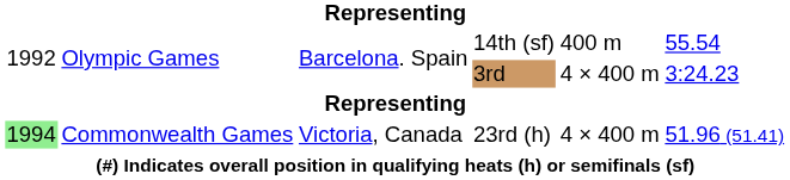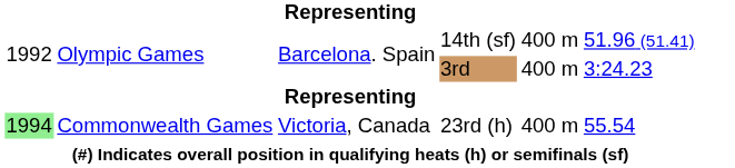 <table>
 <tr>
 <th colspan=6>Representing </th>
 </tr>
 <tr>
 <td rowspan=2>1992</td>
 <td rowspan=2><a href='#'>Olympic Games</a></td>
 <td rowspan=2><a href='#'>Barcelona</a>. Spain</td>
 <td>14th (sf)</td>
 <td>400 m</td>
-<td><a href='#'>55.54</a></td>
+<td><a href='#'>51.96<small> (51.41)</small></a></td>
 </tr>
 <tr>
 <td bgcolor=cc9966>3rd</td>
-<td>4 × 400 m</td>
+<td>400 m</td>
 <td><a href='#'>3:24.23</a></td>
 </tr>
 <tr>
 <th colspan=6>Representing </th>
 </tr>
 <tr>
 <td style="background: lightgreen;">1994</td>
 <td><a href='#'>Commonwealth Games</a></td>
 <td><a href='#'>Victoria</a>, Canada</td>
 <td>23rd (h)</td>
-<td>4 × 400 m</td>
-<td><a href='#'>51.96<small> (51.41)</small></a></td>
+<td>400 m</td>
+<td><a href='#'>55.54</a></td>
 </tr>
 <tr>
 <th colspan=6><small><strong> (#) Indicates overall position in qualifying heats (h) or semifinals (sf)</strong></small></th>
 </tr>
 </table>
